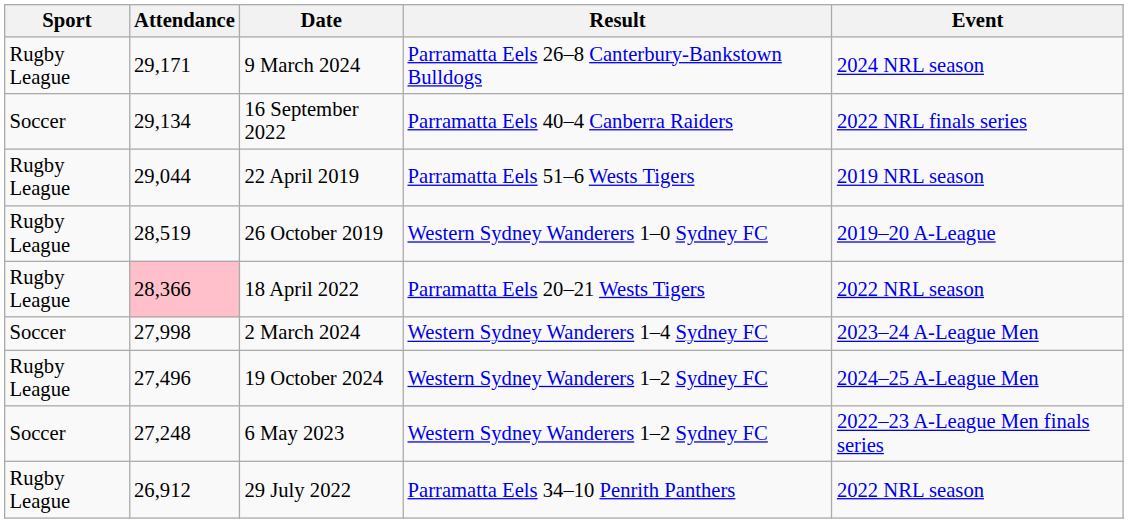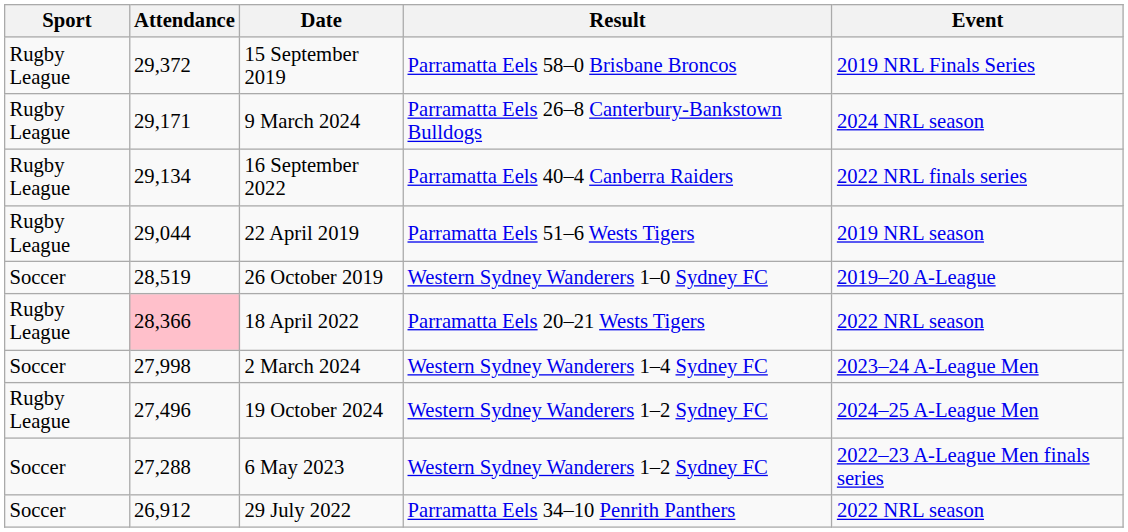 <table class="wikitable">
 <tr>
 <th>Sport</th>
 <th>Attendance</th>
 <th>Date</th>
 <th>Result</th>
 <th>Event</th>
 </tr>
 <tr>
 <td>Rugby League</td>
+<td>29,372</td>
+<td>15 September 2019</td>
+<td><a href='#'>Parramatta Eels</a> 58–0 <a href='#'>Brisbane Broncos</a></td>
+<td><a href='#'>2019 NRL Finals Series</a></td>
+</tr>
+<tr>
+<td>Rugby League</td>
 <td>29,171</td>
 <td>9 March 2024</td>
 <td><a href='#'>Parramatta Eels</a> 26–8 <a href='#'>Canterbury-Bankstown Bulldogs</a></td>
 <td><a href='#'>2024 NRL season</a></td>
 </tr>
 <tr>
-<td>Soccer</td>
+<td>Rugby League</td>
 <td>29,134</td>
 <td>16 September 2022</td>
 <td><a href='#'>Parramatta Eels</a> 40–4 <a href='#'>Canberra Raiders</a></td>
 <td><a href='#'>2022 NRL finals series</a></td>
 </tr>
 <tr>
 <td>Rugby League</td>
 <td>29,044</td>
 <td>22 April 2019</td>
 <td><a href='#'>Parramatta Eels</a> 51–6 <a href='#'>Wests Tigers</a></td>
 <td><a href='#'>2019 NRL season</a></td>
 </tr>
 <tr>
-<td>Rugby League</td>
+<td>Soccer</td>
 <td>28,519</td>
 <td>26 October 2019</td>
 <td><a href='#'>Western Sydney Wanderers</a> 1–0 <a href='#'>Sydney FC</a></td>
 <td><a href='#'>2019–20 A-League</a></td>
 </tr>
 <tr>
 <td>Rugby League</td>
 <td style="background: pink;">28,366</td>
 <td>18 April 2022</td>
 <td><a href='#'>Parramatta Eels</a> 20–21 <a href='#'>Wests Tigers</a></td>
 <td><a href='#'>2022 NRL season</a></td>
 </tr>
 <tr>
 <td>Soccer</td>
 <td>27,998</td>
 <td>2 March 2024</td>
 <td><a href='#'>Western Sydney Wanderers</a> 1–4 <a href='#'>Sydney FC</a></td>
 <td><a href='#'>2023–24 A-League Men</a></td>
 </tr>
 <tr>
 <td>Rugby League</td>
 <td>27,496</td>
 <td>19 October 2024</td>
 <td><a href='#'>Western Sydney Wanderers</a> 1–2 <a href='#'>Sydney FC</a></td>
 <td><a href='#'>2024–25 A-League Men</a></td>
 </tr>
 <tr>
 <td>Soccer</td>
-<td>27,248</td>
+<td>27,288</td>
 <td>6 May 2023</td>
 <td><a href='#'>Western Sydney Wanderers</a> 1–2 <a href='#'>Sydney FC</a></td>
 <td><a href='#'>2022–23 A-League Men finals series</a></td>
 </tr>
 <tr>
-<td>Rugby League</td>
+<td>Soccer</td>
 <td>26,912</td>
 <td>29 July 2022</td>
 <td><a href='#'>Parramatta Eels</a> 34–10 <a href='#'>Penrith Panthers</a></td>
 <td><a href='#'>2022 NRL season</a></td>
 </tr>
 </table>
